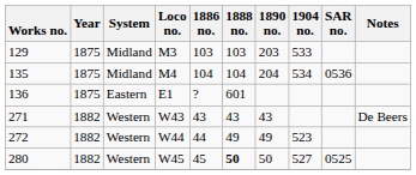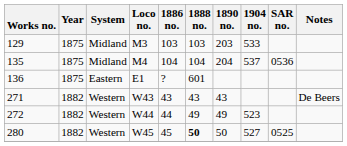 <table class="wikitable collapsible collapsed sortable" style="margin:0.5em auto; font-size:100%;">
 <tr>
 <th><br>Works no.</th>
 <th>Year<br></th>
 <th>System</th>
 <th>Loco<br>no.</th>
 <th>1886<br>no.</th>
 <th>1888<br>no.</th>
 <th>1890<br>no.</th>
 <th>1904<br>no.</th>
 <th>SAR<br>no.</th>
 <th>Notes</th>
 </tr>
 <tr>
 <td>129</td>
 <td>1875</td>
 <td>Midland</td>
 <td>M3</td>
 <td>103</td>
 <td>103</td>
 <td>203</td>
 <td>533</td>
 <td></td>
 <td></td>
 </tr>
 <tr>
 <td>135</td>
 <td>1875</td>
 <td>Midland</td>
 <td>M4</td>
 <td>104</td>
 <td>104</td>
 <td>204</td>
-<td>534</td>
+<td>537</td>
 <td>0536</td>
 <td></td>
 </tr>
 <tr>
 <td>136</td>
 <td>1875</td>
 <td>Eastern</td>
 <td>E1</td>
 <td>?</td>
 <td>601</td>
 <td></td>
 <td></td>
 <td></td>
 <td></td>
 </tr>
 <tr>
 <td>271</td>
 <td>1882</td>
 <td>Western</td>
 <td>W43</td>
 <td>43</td>
 <td>43</td>
 <td>43</td>
 <td></td>
 <td></td>
 <td>De Beers</td>
 </tr>
 <tr>
 <td>272</td>
 <td>1882</td>
 <td>Western</td>
 <td>W44</td>
 <td>44</td>
 <td>49</td>
 <td>49</td>
 <td>523</td>
 <td></td>
 <td></td>
 </tr>
 <tr>
 <td>280</td>
 <td>1882</td>
 <td>Western</td>
 <td>W45</td>
 <td>45</td>
 <td><strong>50</strong></td>
 <td>50</td>
 <td>527</td>
 <td>0525</td>
 <td></td>
 </tr>
 <tr>
 </tr>
 </table>
